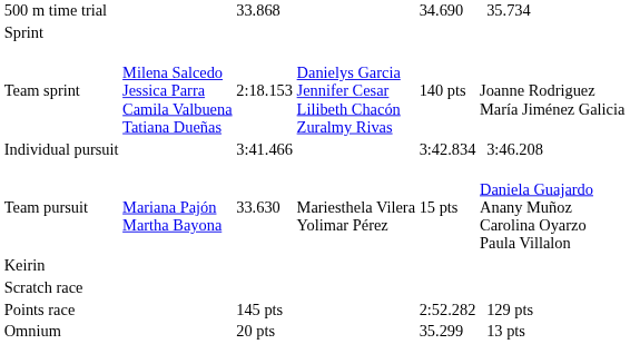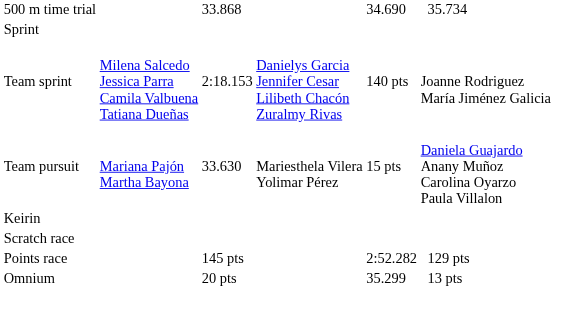 <table>
 <tr>
 <td>500 m time trial</td>
 <td></td>
 <td>33.868</td>
 <td></td>
 <td>34.690</td>
 <td></td>
 <td>35.734</td>
 </tr>
 <tr>
 <td>Sprint</td>
 <td colspan=2></td>
 <td colspan=2></td>
 <td colspan=2></td>
 </tr>
 <tr>
 <td>Team sprint</td>
 <td><br><a href='#'>Milena Salcedo</a><br><a href='#'>Jessica Parra</a><br><a href='#'>Camila Valbuena</a><br><a href='#'>Tatiana Dueñas</a></td>
 <td>2:18.153</td>
 <td><br><a href='#'>Danielys Garcia</a><br><a href='#'>Jennifer Cesar</a><br><a href='#'>Lilibeth Chacón</a><br><a href='#'>Zuralmy Rivas</a></td>
 <td>140 pts</td>
 <td colspan=2><br>Joanne Rodriguez<br>María Jiménez Galicia</td>
-</tr>
-<tr>
-<td>Individual pursuit</td>
-<td></td>
-<td>3:41.466</td>
-<td></td>
-<td>3:42.834</td>
-<td></td>
-<td>3:46.208</td>
 </tr>
 <tr>
 <td>Team pursuit</td>
 <td><br><a href='#'>Mariana Pajón</a><br><a href='#'>Martha Bayona</a></td>
 <td>33.630</td>
 <td><br>Mariesthela Vilera<br>Yolimar Pérez</td>
 <td>15 pts</td>
 <td colspan=2><br><a href='#'>Daniela Guajardo</a><br>Anany Muñoz<br>Carolina Oyarzo<br>Paula Villalon</td>
 </tr>
 <tr>
 <td>Keirin</td>
 <td colspan=2></td>
 <td colspan=2></td>
 <td colspan=2></td>
 </tr>
 <tr>
 <td>Scratch race</td>
 <td colspan=2></td>
 <td colspan=2></td>
 <td colspan=2></td>
 </tr>
 <tr>
 <td>Points race</td>
 <td></td>
 <td>145 pts</td>
 <td></td>
 <td>2:52.282</td>
 <td></td>
 <td>129 pts</td>
 </tr>
 <tr>
 <td>Omnium</td>
 <td></td>
 <td>20 pts</td>
 <td></td>
 <td>35.299</td>
 <td></td>
 <td>13 pts</td>
 </tr>
 </table>
